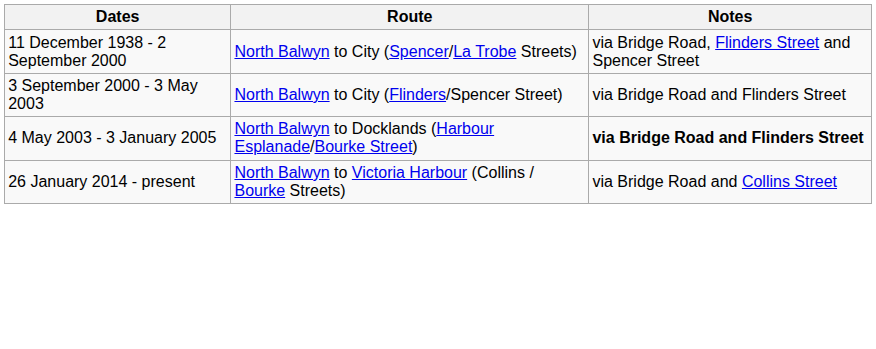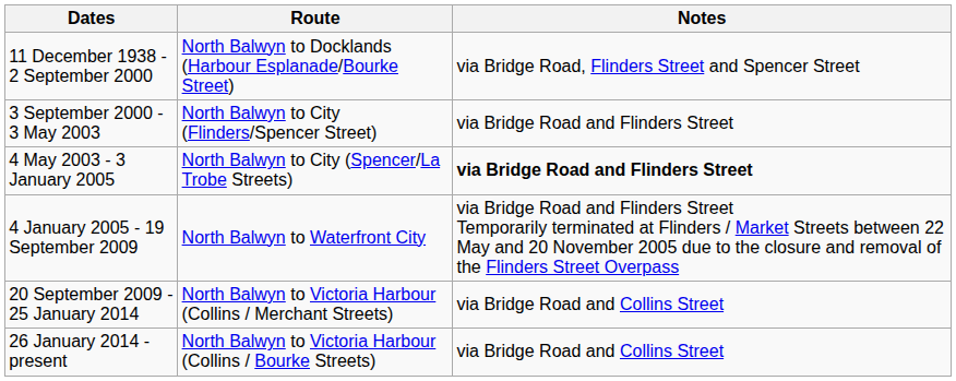 <table class="wikitable sortable">
 <tr>
 <th>Dates</th>
 <th>Route</th>
 <th>Notes</th>
 </tr>
 <tr>
 <td>11 December 1938 - 2 September 2000</td>
-<td><a href='#'>North Balwyn</a> to City (<a href='#'>Spencer</a>/<a href='#'>La Trobe</a> Streets)</td>
+<td><a href='#'>North Balwyn</a> to Docklands (<a href='#'>Harbour Esplanade</a>/<a href='#'>Bourke Street</a>)</td>
 <td>via Bridge Road,  <a href='#'>Flinders Street</a> and Spencer Street</td>
 </tr>
 <tr>
 <td>3 September 2000 - 3 May 2003</td>
 <td><a href='#'>North Balwyn</a> to City (<a href='#'>Flinders</a>/Spencer Street)</td>
 <td>via Bridge Road and Flinders Street</td>
 </tr>
 <tr>
 <td>4 May 2003 - 3 January 2005</td>
-<td><a href='#'>North Balwyn</a> to Docklands (<a href='#'>Harbour Esplanade</a>/<a href='#'>Bourke Street</a>)</td>
+<td><a href='#'>North Balwyn</a> to City (<a href='#'>Spencer</a>/<a href='#'>La Trobe</a> Streets)</td>
 <td><strong>via Bridge Road and Flinders Street</strong></td>
+</tr>
+<tr>
+<td>4 January 2005 - 19 September 2009</td>
+<td><a href='#'>North Balwyn</a> to <a href='#'>Waterfront City</a></td>
+<td>via Bridge Road and Flinders Street<br>Temporarily terminated at Flinders / <a href='#'>Market</a> Streets between 22 May and 20 November 2005 due to the closure and removal of the <a href='#'>Flinders Street Overpass</a></td>
+</tr>
+<tr>
+<td>20 September 2009 - 25 January 2014</td>
+<td><a href='#'>North Balwyn</a> to <a href='#'>Victoria Harbour</a> (Collins / Merchant Streets)</td>
+<td>via Bridge Road and <a href='#'>Collins Street</a></td>
 </tr>
 <tr>
 <td>26 January 2014 - present</td>
 <td><a href='#'>North Balwyn</a> to <a href='#'>Victoria Harbour</a> (Collins / <a href='#'>Bourke</a> Streets)</td>
 <td>via Bridge Road and <a href='#'>Collins Street</a></td>
 </tr>
 </table>
